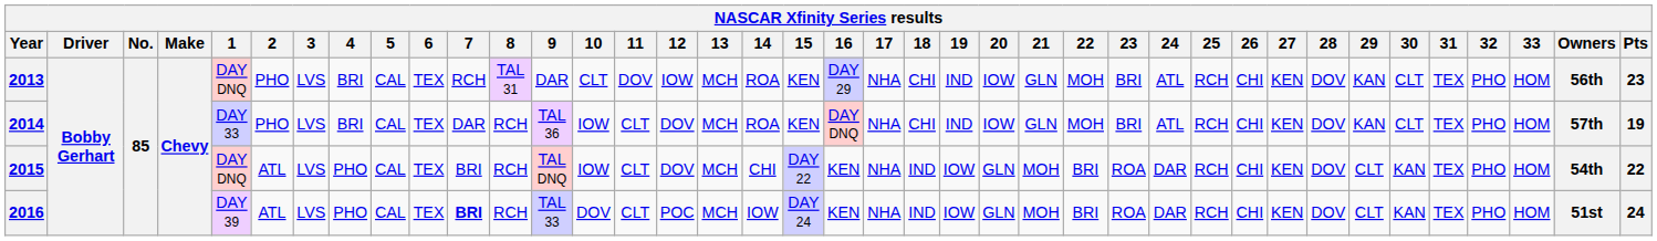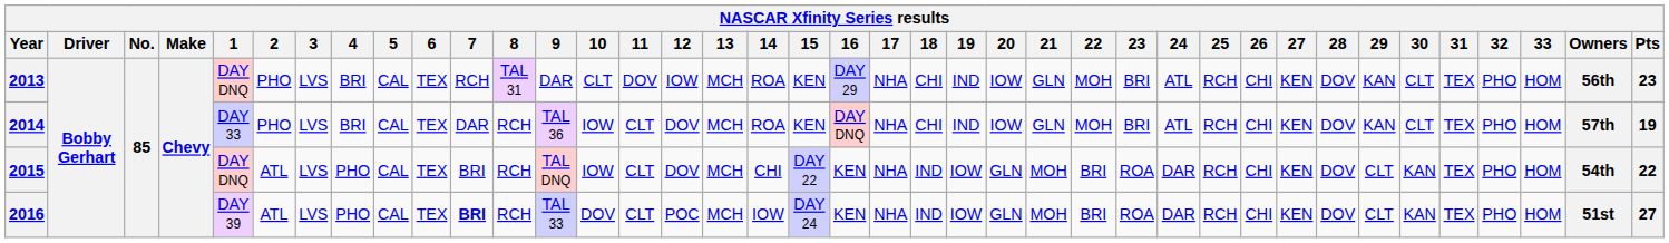 <table class="wikitable" style="text-align:center; font-size:75%">
 <tr>
 <th colspan=42><a href='#'>NASCAR Xfinity Series</a> results</th>
 </tr>
 <tr>
 <th>Year</th>
 <th>Driver</th>
 <th>No.</th>
 <th>Make</th>
 <th>1</th>
 <th>2</th>
 <th>3</th>
 <th>4</th>
 <th>5</th>
 <th>6</th>
 <th>7</th>
 <th>8</th>
 <th>9</th>
 <th>10</th>
 <th>11</th>
 <th>12</th>
 <th>13</th>
 <th>14</th>
 <th>15</th>
 <th>16</th>
 <th>17</th>
 <th>18</th>
 <th>19</th>
 <th>20</th>
 <th>21</th>
 <th>22</th>
 <th>23</th>
 <th>24</th>
 <th>25</th>
 <th>26</th>
 <th>27</th>
 <th>28</th>
 <th>29</th>
 <th>30</th>
 <th>31</th>
 <th>32</th>
 <th>33</th>
 <th>Owners</th>
 <th>Pts</th>
 </tr>
 <tr>
 <th><a href='#'>2013</a></th>
 <th rowspan=4><a href='#'>Bobby Gerhart</a></th>
 <th rowspan=4>85</th>
 <th rowspan=4><a href='#'>Chevy</a></th>
 <td style="background:#FFCFCF;"><a href='#'>DAY</a><br><small>DNQ</small></td>
 <td><a href='#'>PHO</a></td>
 <td><a href='#'>LVS</a></td>
 <td><a href='#'>BRI</a></td>
 <td><a href='#'>CAL</a></td>
 <td><a href='#'>TEX</a></td>
 <td><a href='#'>RCH</a></td>
 <td style="background:#EFCFFF;"><a href='#'>TAL</a><br><small>31</small></td>
 <td><a href='#'>DAR</a></td>
 <td><a href='#'>CLT</a></td>
 <td><a href='#'>DOV</a></td>
 <td><a href='#'>IOW</a></td>
 <td><a href='#'>MCH</a></td>
 <td><a href='#'>ROA</a></td>
 <td><a href='#'>KEN</a></td>
 <td style="background:#CFCFFF;"><a href='#'>DAY</a><br><small>29</small></td>
 <td><a href='#'>NHA</a></td>
 <td><a href='#'>CHI</a></td>
 <td><a href='#'>IND</a></td>
 <td><a href='#'>IOW</a></td>
 <td><a href='#'>GLN</a></td>
 <td><a href='#'>MOH</a></td>
 <td><a href='#'>BRI</a></td>
 <td><a href='#'>ATL</a></td>
 <td><a href='#'>RCH</a></td>
 <td><a href='#'>CHI</a></td>
 <td><a href='#'>KEN</a></td>
 <td><a href='#'>DOV</a></td>
 <td><a href='#'>KAN</a></td>
 <td><a href='#'>CLT</a></td>
 <td><a href='#'>TEX</a></td>
 <td><a href='#'>PHO</a></td>
 <td><a href='#'>HOM</a></td>
 <th>56th</th>
 <th>23</th>
 </tr>
 <tr>
 <th><a href='#'>2014</a></th>
 <td style="background:#CFCFFF;"><a href='#'>DAY</a><br><small>33</small></td>
 <td><a href='#'>PHO</a></td>
 <td><a href='#'>LVS</a></td>
 <td><a href='#'>BRI</a></td>
 <td><a href='#'>CAL</a></td>
 <td><a href='#'>TEX</a></td>
 <td><a href='#'>DAR</a></td>
 <td><a href='#'>RCH</a></td>
 <td style="background:#EFCFFF;"><a href='#'>TAL</a><br><small>36</small></td>
 <td><a href='#'>IOW</a></td>
 <td><a href='#'>CLT</a></td>
 <td><a href='#'>DOV</a></td>
 <td><a href='#'>MCH</a></td>
 <td><a href='#'>ROA</a></td>
 <td><a href='#'>KEN</a></td>
 <td style="background:#FFCFCF;"><a href='#'>DAY</a><br><small>DNQ</small></td>
 <td><a href='#'>NHA</a></td>
 <td><a href='#'>CHI</a></td>
 <td><a href='#'>IND</a></td>
 <td><a href='#'>IOW</a></td>
 <td><a href='#'>GLN</a></td>
 <td><a href='#'>MOH</a></td>
 <td><a href='#'>BRI</a></td>
 <td><a href='#'>ATL</a></td>
 <td><a href='#'>RCH</a></td>
 <td><a href='#'>CHI</a></td>
 <td><a href='#'>KEN</a></td>
 <td><a href='#'>DOV</a></td>
 <td><a href='#'>KAN</a></td>
 <td><a href='#'>CLT</a></td>
 <td><a href='#'>TEX</a></td>
 <td><a href='#'>PHO</a></td>
 <td><a href='#'>HOM</a></td>
 <th>57th</th>
 <th>19</th>
 </tr>
 <tr>
 <th><a href='#'>2015</a></th>
 <td style="background:#FFCFCF;"><a href='#'>DAY</a><br><small>DNQ</small></td>
 <td><a href='#'>ATL</a></td>
 <td><a href='#'>LVS</a></td>
 <td><a href='#'>PHO</a></td>
 <td><a href='#'>CAL</a></td>
 <td><a href='#'>TEX</a></td>
 <td><a href='#'>BRI</a></td>
 <td><a href='#'>RCH</a></td>
 <td style="background:#FFCFCF;"><a href='#'>TAL</a><br><small>DNQ</small></td>
 <td><a href='#'>IOW</a></td>
 <td><a href='#'>CLT</a></td>
 <td><a href='#'>DOV</a></td>
 <td><a href='#'>MCH</a></td>
 <td><a href='#'>CHI</a></td>
 <td style="background:#CFCFFF;"><a href='#'>DAY</a><br><small>22</small></td>
 <td><a href='#'>KEN</a></td>
 <td><a href='#'>NHA</a></td>
 <td><a href='#'>IND</a></td>
 <td><a href='#'>IOW</a></td>
 <td><a href='#'>GLN</a></td>
 <td><a href='#'>MOH</a></td>
 <td><a href='#'>BRI</a></td>
 <td><a href='#'>ROA</a></td>
 <td><a href='#'>DAR</a></td>
 <td><a href='#'>RCH</a></td>
 <td><a href='#'>CHI</a></td>
 <td><a href='#'>KEN</a></td>
 <td><a href='#'>DOV</a></td>
 <td><a href='#'>CLT</a></td>
 <td><a href='#'>KAN</a></td>
 <td><a href='#'>TEX</a></td>
 <td><a href='#'>PHO</a></td>
 <td><a href='#'>HOM</a></td>
 <th>54th</th>
 <th>22</th>
 </tr>
 <tr>
 <th><a href='#'>2016</a></th>
 <td style="background:#EFCFFF;"><a href='#'>DAY</a><br><small>39</small></td>
 <td><a href='#'>ATL</a></td>
 <td><a href='#'>LVS</a></td>
 <td><a href='#'>PHO</a></td>
 <td><a href='#'>CAL</a></td>
 <td><a href='#'>TEX</a></td>
 <td><strong><a href='#'>BRI</a></strong></td>
 <td><a href='#'>RCH</a></td>
 <td style="background:#CFCFFF;"><a href='#'>TAL</a><br><small>33</small></td>
 <td><a href='#'>DOV</a></td>
 <td><a href='#'>CLT</a></td>
 <td><a href='#'>POC</a></td>
 <td><a href='#'>MCH</a></td>
 <td><a href='#'>IOW</a></td>
 <td style="background:#CFCFFF;"><a href='#'>DAY</a><br><small>24</small></td>
 <td><a href='#'>KEN</a></td>
 <td><a href='#'>NHA</a></td>
 <td><a href='#'>IND</a></td>
 <td><a href='#'>IOW</a></td>
 <td><a href='#'>GLN</a></td>
 <td><a href='#'>MOH</a></td>
 <td><a href='#'>BRI</a></td>
 <td><a href='#'>ROA</a></td>
 <td><a href='#'>DAR</a></td>
 <td><a href='#'>RCH</a></td>
 <td><a href='#'>CHI</a></td>
 <td><a href='#'>KEN</a></td>
 <td><a href='#'>DOV</a></td>
 <td><a href='#'>CLT</a></td>
 <td><a href='#'>KAN</a></td>
 <td><a href='#'>TEX</a></td>
 <td><a href='#'>PHO</a></td>
 <td><a href='#'>HOM</a></td>
 <th>51st</th>
-<th>24</th>
+<th>27</th>
 </tr>
 </table>
